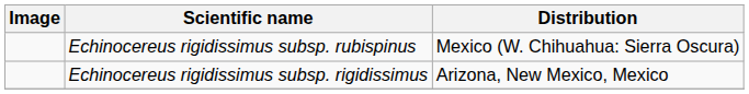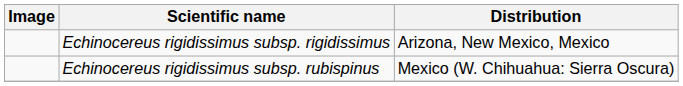 <table class="wikitable">
 <tr>
 <th>Image</th>
 <th>Scientific name</th>
 <th>Distribution</th>
 </tr>
 <tr>
 <td></td>
+<td><em>Echinocereus rigidissimus subsp. rigidissimus</em></td>
+<td>Arizona, New Mexico, Mexico</td>
+</tr>
+<tr>
+<td></td>
 <td><em>Echinocereus rigidissimus subsp. rubispinus</em> </td>
 <td>Mexico (W. Chihuahua: Sierra Oscura)</td>
 </tr>
 <tr>
-<td></td>
-<td><em>Echinocereus rigidissimus subsp. rigidissimus</em></td>
-<td>Arizona, New Mexico, Mexico</td>
-</tr>
-<tr>
 </tr>
 </table>
